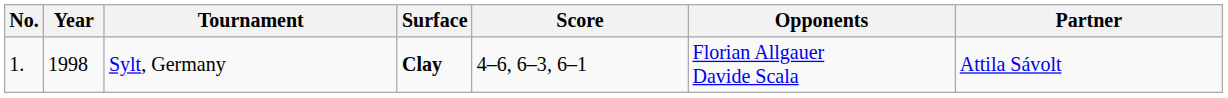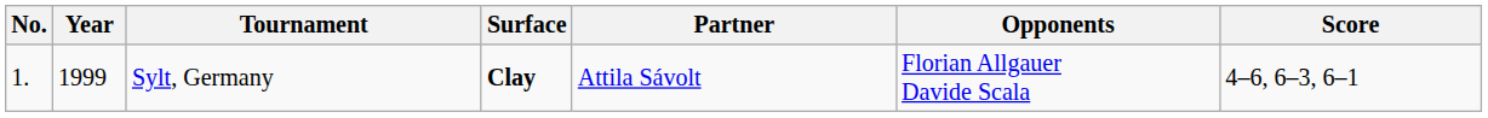 <table class="sortable wikitable" style=font-size:97%>
 <tr>
 <th style="width:20px" class="unsortable">No.</th>
 <th style="width:40px">Year</th>
 <th style="width:220px">Tournament</th>
 <th style="width:50px">Surface</th>
+<th style="width:200px">Partner</th>
+<th style="width:200px">Opponents</th>
 <th style="width:160px" class="unsortable">Score</th>
-<th style="width:200px">Opponents</th>
-<th style="width:200px">Partner</th>
 </tr>
 <tr>
 <td>1.</td>
-<td>1998</td>
+<td>1999</td>
 <td><a href='#'>Sylt</a>, Germany</td>
 <td><strong>Clay</strong></td>
+<td> <a href='#'>Attila Sávolt</a></td>
+<td> <a href='#'>Florian Allgauer</a><br> <a href='#'>Davide Scala</a></td>
 <td>4–6, 6–3, 6–1</td>
-<td> <a href='#'>Florian Allgauer</a><br> <a href='#'>Davide Scala</a></td>
-<td> <a href='#'>Attila Sávolt</a></td>
 </tr>
 </table>
